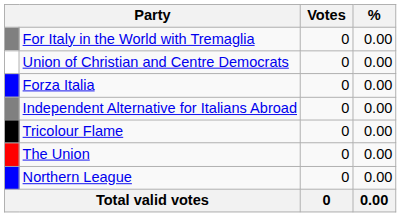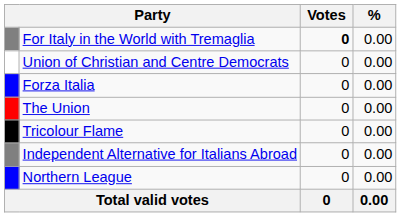 <table class="wikitable">
 <tr>
 <th colspan="2" style="width: 130px">Party</th>
 <th style="width: 50px">Votes</th>
 <th style="width: 40px">%</th>
 </tr>
 <tr>
 <td style="background-color:grey">  </td>
 <td style="text-align: left"><a href='#'>For Italy in the World with Tremaglia</a></td>
-<td align="right">0</td>
+<td align="right"><strong>0</strong></td>
 <td align="right">0.00</td>
 </tr>
 <tr>
 <td style="background-color:white">  </td>
 <td style="text-align: left"><a href='#'>Union of Christian and Centre Democrats</a></td>
 <td align="right">0</td>
 <td align="right">0.00</td>
 </tr>
 <tr>
 <td style="background-color:blue">  </td>
 <td style="text-align: left"><a href='#'>Forza Italia</a></td>
 <td style="text-align: right">0</td>
 <td style="text-align: right">0.00</td>
 </tr>
 <tr>
-<td style="background-color:grey">  </td>
-<td style="text-align: left"><a href='#'>Independent Alternative for Italians Abroad</a></td>
-<td align="right">0</td>
-<td align="right">0.00</td>
+<td style="background-color:red">  </td>
+<td style="text-align: left"><a href='#'>The Union</a></td>
+<td style="text-align: right">0</td>
+<td style="text-align: right">0.00</td>
 </tr>
 <tr>
 <td style="background-color:black">  </td>
 <td style="text-align: left"><a href='#'>Tricolour Flame</a></td>
 <td align="right">0</td>
 <td align="right">0.00</td>
 </tr>
 <tr>
-<td style="background-color:red">  </td>
-<td style="text-align: left"><a href='#'>The Union</a></td>
-<td style="text-align: right">0</td>
-<td style="text-align: right">0.00</td>
+<td style="background-color:grey">  </td>
+<td style="text-align: left"><a href='#'>Independent Alternative for Italians Abroad</a></td>
+<td align="right">0</td>
+<td align="right">0.00</td>
 </tr>
 <tr>
 <td style="background-color:blue">  </td>
 <td style="text-align: left"><a href='#'>Northern League</a></td>
 <td align="right">0</td>
 <td align="right">0.00</td>
 </tr>
 <tr bgcolor="white">
 <th align="right" colspan=2>Total valid votes</th>
 <th align="right">0</th>
 <th align="right">0.00</th>
 </tr>
 </table>
